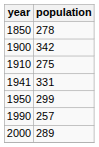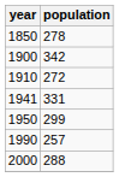 <table class="wikitable">
 <tr>
 <th>year</th>
 <th>population</th>
 </tr>
 <tr>
 <td>1850</td>
 <td>278</td>
 </tr>
 <tr>
 <td>1900</td>
 <td>342</td>
 </tr>
 <tr>
 <td>1910</td>
-<td>275</td>
+<td>272</td>
 </tr>
 <tr>
 <td>1941</td>
 <td>331</td>
 </tr>
 <tr>
 <td>1950</td>
 <td>299</td>
 </tr>
 <tr>
 <td>1990</td>
 <td>257</td>
 </tr>
 <tr>
 <td>2000</td>
-<td>289</td>
+<td>288</td>
 </tr>
 <tr>
 </tr>
 </table>
